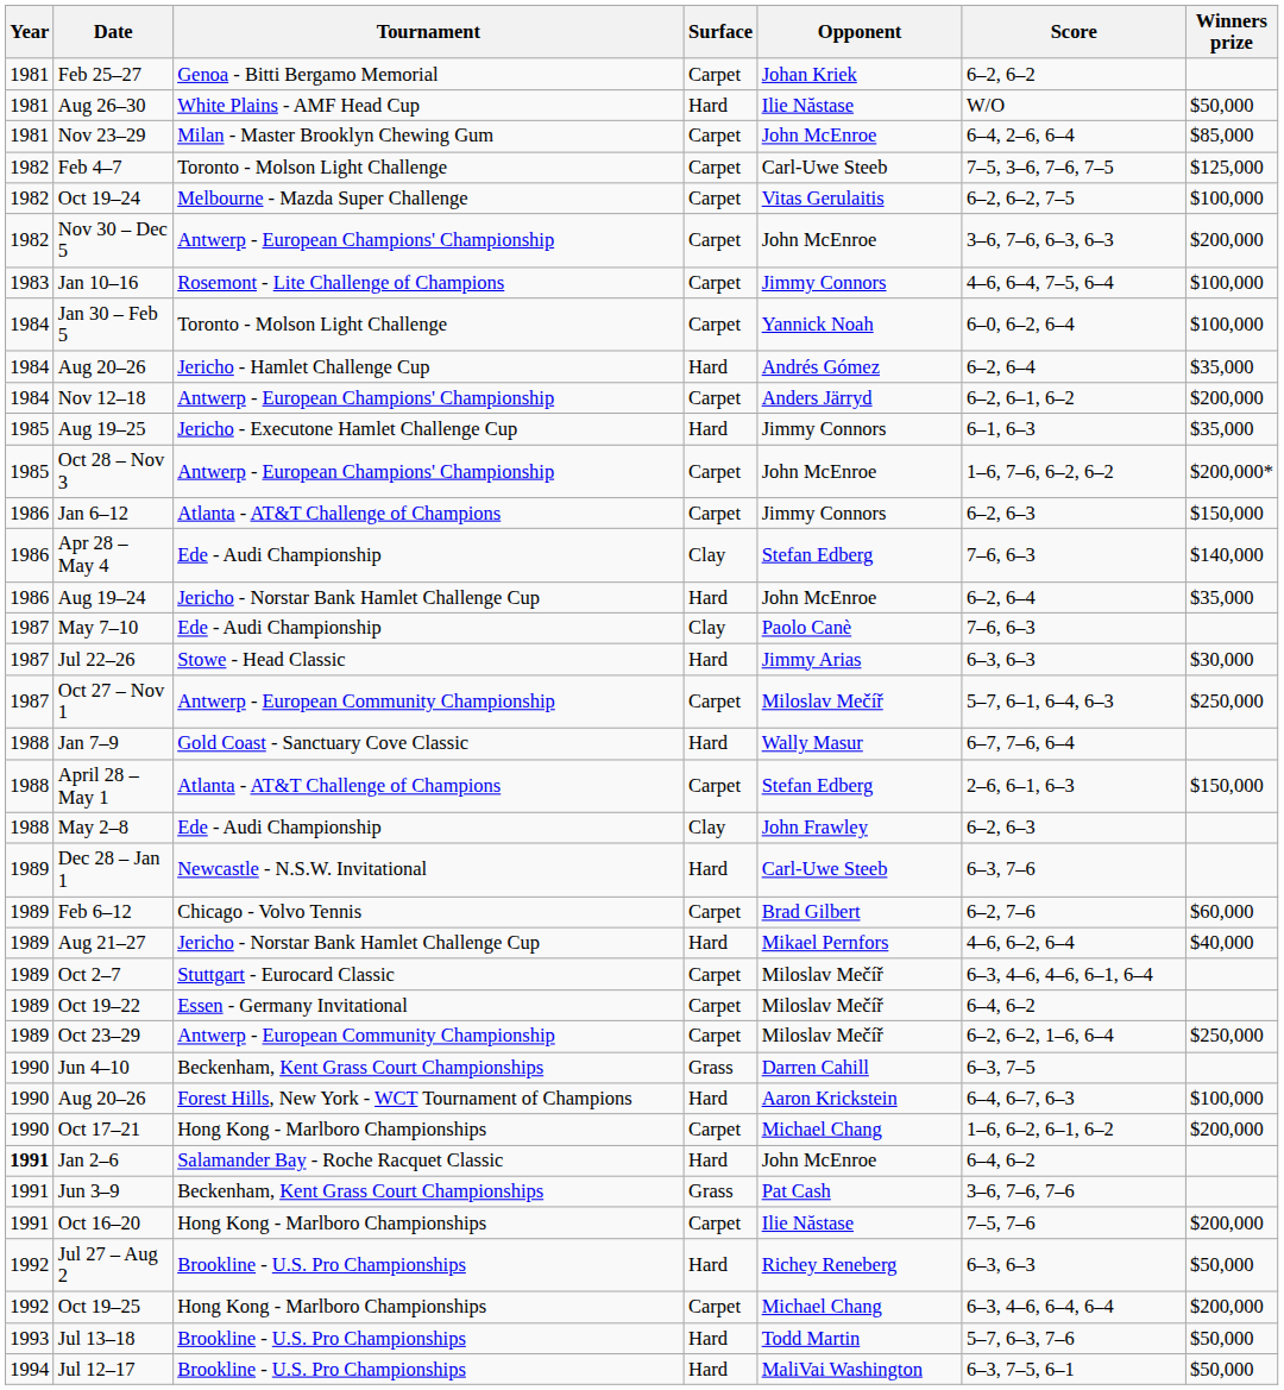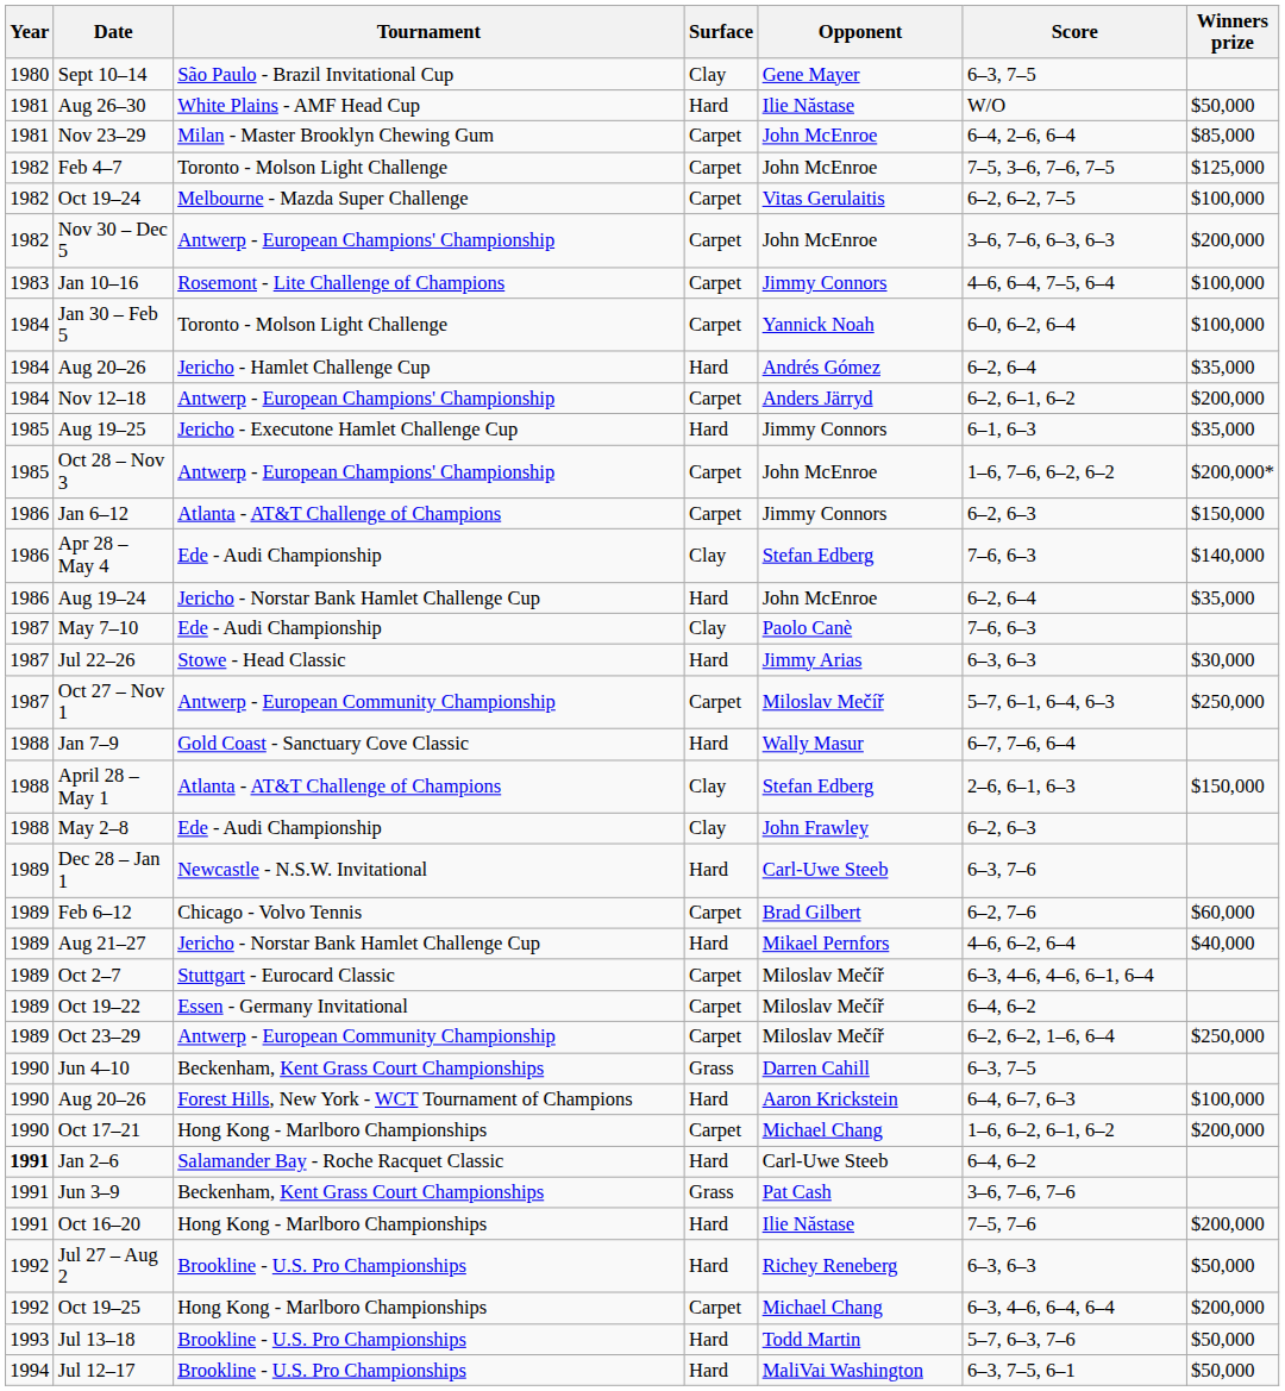 <table class="sortable wikitable">
 <tr>
 <th width=10>Year</th>
 <th width=90>Date</th>
 <th width=410>Tournament</th>
 <th width=40>Surface</th>
 <th width=160>Opponent</th>
 <th style="width:175px;" class="unsortable">Score</th>
 <th width=30>Winners prize</th>
 </tr>
 <tr>
-<td>1981</td>
-<td>Feb 25–27</td>
-<td><a href='#'>Genoa</a> - Bitti Bergamo Memorial</td>
-<td>Carpet</td>
-<td> <a href='#'>Johan Kriek</a></td>
-<td>6–2, 6–2</td>
+<td>1980</td>
+<td>Sept 10–14</td>
+<td><a href='#'>São Paulo</a> - Brazil Invitational Cup</td>
+<td>Clay</td>
+<td> <a href='#'>Gene Mayer</a></td>
+<td>6–3, 7–5</td>
 <td></td>
 </tr>
 <tr>
 <td>1981</td>
 <td>Aug 26–30</td>
 <td><a href='#'>White Plains</a> - AMF Head Cup </td>
 <td>Hard</td>
 <td> <a href='#'>Ilie Năstase</a></td>
 <td>W/O</td>
 <td>$50,000</td>
 </tr>
 <tr>
 <td>1981</td>
 <td>Nov 23–29</td>
 <td><a href='#'>Milan</a> - Master Brooklyn Chewing Gum</td>
 <td>Carpet</td>
 <td> <a href='#'>John McEnroe</a></td>
 <td>6–4, 2–6, 6–4</td>
 <td>$85,000</td>
 </tr>
 <tr>
 <td>1982</td>
 <td>Feb 4–7</td>
 <td>Toronto - Molson Light Challenge</td>
 <td>Carpet</td>
-<td> Carl-Uwe Steeb</td>
+<td> John McEnroe</td>
 <td>7–5, 3–6, 7–6, 7–5</td>
 <td>$125,000</td>
 </tr>
 <tr>
 <td>1982</td>
 <td>Oct 19–24</td>
 <td><a href='#'>Melbourne</a> - Mazda Super Challenge</td>
 <td>Carpet</td>
 <td> <a href='#'>Vitas Gerulaitis</a></td>
 <td>6–2, 6–2, 7–5</td>
 <td>$100,000</td>
 </tr>
 <tr>
 <td>1982</td>
 <td>Nov 30 – Dec 5</td>
 <td><a href='#'>Antwerp</a> - <a href='#'>European Champions' Championship</a></td>
 <td>Carpet</td>
 <td> John McEnroe</td>
 <td>3–6, 7–6, 6–3, 6–3</td>
 <td>$200,000</td>
 </tr>
 <tr>
 <td>1983</td>
 <td>Jan 10–16</td>
 <td><a href='#'>Rosemont</a> - <a href='#'>Lite Challenge of Champions</a></td>
 <td>Carpet</td>
 <td> <a href='#'>Jimmy Connors</a></td>
 <td>4–6, 6–4, 7–5, 6–4</td>
 <td>$100,000</td>
 </tr>
 <tr>
 <td>1984</td>
 <td>Jan 30 – Feb 5</td>
 <td>Toronto - Molson Light Challenge</td>
 <td>Carpet</td>
 <td> <a href='#'>Yannick Noah</a></td>
 <td>6–0, 6–2, 6–4</td>
 <td>$100,000</td>
 </tr>
 <tr>
 <td>1984</td>
 <td>Aug 20–26</td>
 <td><a href='#'>Jericho</a> - Hamlet Challenge Cup</td>
 <td>Hard</td>
 <td> <a href='#'>Andrés Gómez</a></td>
 <td>6–2, 6–4</td>
 <td>$35,000</td>
 </tr>
 <tr>
 <td>1984</td>
 <td>Nov 12–18</td>
 <td><a href='#'>Antwerp</a> - <a href='#'>European Champions' Championship</a></td>
 <td>Carpet</td>
 <td> <a href='#'>Anders Järryd</a></td>
 <td>6–2, 6–1, 6–2</td>
 <td>$200,000</td>
 </tr>
 <tr>
 <td>1985</td>
 <td>Aug 19–25</td>
 <td><a href='#'>Jericho</a> - Executone Hamlet Challenge Cup</td>
 <td>Hard</td>
 <td> Jimmy Connors</td>
 <td>6–1, 6–3</td>
 <td>$35,000</td>
 </tr>
 <tr>
 <td>1985</td>
 <td>Oct 28 – Nov 3</td>
 <td><a href='#'>Antwerp</a> - <a href='#'>European Champions' Championship</a></td>
 <td>Carpet</td>
 <td> John McEnroe</td>
 <td>1–6, 7–6, 6–2, 6–2</td>
 <td>$200,000*</td>
 </tr>
 <tr>
 <td>1986</td>
 <td>Jan 6–12</td>
 <td><a href='#'>Atlanta</a> - <a href='#'>AT&T Challenge of Champions</a></td>
 <td>Carpet</td>
 <td> Jimmy Connors</td>
 <td>6–2, 6–3</td>
 <td>$150,000</td>
 </tr>
 <tr>
 <td>1986</td>
 <td>Apr 28 – May 4</td>
 <td><a href='#'>Ede</a> - Audi Championship</td>
 <td>Clay</td>
 <td> <a href='#'>Stefan Edberg</a></td>
 <td>7–6, 6–3</td>
 <td>$140,000</td>
 </tr>
 <tr>
 <td>1986</td>
 <td>Aug 19–24</td>
 <td><a href='#'>Jericho</a> - Norstar Bank Hamlet Challenge Cup</td>
 <td>Hard</td>
 <td> John McEnroe</td>
 <td>6–2, 6–4</td>
 <td>$35,000</td>
 </tr>
 <tr>
 <td>1987</td>
 <td>May 7–10</td>
 <td><a href='#'>Ede</a> - Audi Championship</td>
 <td>Clay</td>
 <td> <a href='#'>Paolo Canè</a></td>
 <td>7–6, 6–3</td>
 <td></td>
 </tr>
 <tr>
 <td>1987</td>
 <td>Jul 22–26</td>
 <td><a href='#'>Stowe</a> - Head Classic</td>
 <td>Hard</td>
 <td> <a href='#'>Jimmy Arias</a></td>
 <td>6–3, 6–3</td>
 <td>$30,000</td>
 </tr>
 <tr>
 <td>1987</td>
 <td>Oct 27 – Nov 1</td>
 <td><a href='#'>Antwerp</a> - <a href='#'>European Community Championship</a></td>
 <td>Carpet</td>
 <td> <a href='#'>Miloslav Mečíř</a></td>
 <td>5–7, 6–1, 6–4, 6–3</td>
 <td>$250,000</td>
 </tr>
 <tr>
 <td>1988</td>
 <td>Jan 7–9</td>
 <td><a href='#'>Gold Coast</a> - Sanctuary Cove Classic</td>
 <td>Hard</td>
 <td> <a href='#'>Wally Masur</a></td>
 <td>6–7, 7–6, 6–4</td>
 <td></td>
 </tr>
 <tr>
 <td>1988</td>
 <td>April 28 – May 1</td>
 <td><a href='#'>Atlanta</a> - <a href='#'>AT&T Challenge of Champions</a></td>
-<td>Carpet</td>
+<td>Clay</td>
 <td> <a href='#'>Stefan Edberg</a></td>
 <td>2–6, 6–1, 6–3</td>
 <td>$150,000</td>
 </tr>
 <tr>
 <td>1988</td>
 <td>May 2–8</td>
 <td><a href='#'>Ede</a> - Audi Championship</td>
 <td>Clay</td>
 <td> <a href='#'>John Frawley</a></td>
 <td>6–2, 6–3</td>
 <td></td>
 </tr>
 <tr>
 <td>1989</td>
 <td>Dec 28 – Jan 1</td>
 <td><a href='#'>Newcastle</a> - N.S.W. Invitational</td>
 <td>Hard</td>
 <td> <a href='#'>Carl-Uwe Steeb</a></td>
 <td>6–3, 7–6</td>
 <td></td>
 </tr>
 <tr>
 <td>1989</td>
 <td>Feb 6–12</td>
 <td>Chicago - Volvo Tennis</td>
 <td>Carpet</td>
 <td> <a href='#'>Brad Gilbert</a></td>
 <td>6–2, 7–6</td>
 <td>$60,000</td>
 </tr>
 <tr>
 <td>1989</td>
 <td>Aug 21–27</td>
 <td><a href='#'>Jericho</a> - Norstar Bank Hamlet Challenge Cup</td>
 <td>Hard</td>
 <td> <a href='#'>Mikael Pernfors</a></td>
 <td>4–6, 6–2, 6–4</td>
 <td>$40,000</td>
 </tr>
 <tr>
 <td>1989</td>
 <td>Oct 2–7</td>
 <td><a href='#'>Stuttgart</a> - Eurocard Classic</td>
 <td>Carpet</td>
 <td> Miloslav Mečíř</td>
 <td>6–3, 4–6, 4–6, 6–1, 6–4</td>
 <td></td>
 </tr>
 <tr>
 <td>1989</td>
 <td>Oct 19–22</td>
 <td><a href='#'>Essen</a> - Germany Invitational</td>
 <td>Carpet</td>
 <td> Miloslav Mečíř</td>
 <td>6–4, 6–2</td>
 <td></td>
 </tr>
 <tr>
 <td>1989</td>
 <td>Oct 23–29</td>
 <td><a href='#'>Antwerp</a> - <a href='#'>European Community Championship</a></td>
 <td>Carpet</td>
 <td> Miloslav Mečíř</td>
 <td>6–2, 6–2, 1–6, 6–4</td>
 <td>$250,000</td>
 </tr>
 <tr>
 <td>1990</td>
 <td>Jun 4–10</td>
 <td>Beckenham, <a href='#'>Kent Grass Court Championships</a></td>
 <td>Grass</td>
 <td> <a href='#'>Darren Cahill</a></td>
 <td>6–3, 7–5</td>
 <td></td>
 </tr>
 <tr>
 <td>1990</td>
 <td>Aug 20–26</td>
 <td><a href='#'>Forest Hills</a>, New York -  <a href='#'>WCT</a> Tournament of Champions</td>
 <td>Hard</td>
 <td> <a href='#'>Aaron Krickstein</a></td>
 <td>6–4, 6–7, 6–3</td>
 <td>$100,000</td>
 </tr>
 <tr>
 <td>1990</td>
 <td>Oct 17–21</td>
 <td>Hong Kong - Marlboro Championships</td>
 <td>Carpet</td>
 <td> <a href='#'>Michael Chang</a></td>
 <td>1–6, 6–2, 6–1, 6–2</td>
 <td>$200,000</td>
 </tr>
 <tr>
 <td><strong>1991</strong></td>
 <td>Jan 2–6</td>
 <td><a href='#'>Salamander Bay</a> - Roche Racquet Classic</td>
 <td>Hard</td>
-<td> John McEnroe</td>
+<td> Carl-Uwe Steeb</td>
 <td>6–4, 6–2</td>
 <td></td>
 </tr>
 <tr>
 <td>1991</td>
 <td>Jun 3–9</td>
 <td>Beckenham, <a href='#'>Kent Grass Court Championships</a></td>
 <td>Grass</td>
 <td> <a href='#'>Pat Cash</a></td>
 <td>3–6, 7–6, 7–6</td>
 <td></td>
 </tr>
 <tr>
 <td>1991</td>
 <td>Oct 16–20</td>
 <td>Hong Kong - Marlboro Championships</td>
-<td>Carpet</td>
+<td>Hard</td>
 <td> <a href='#'>Ilie Năstase</a></td>
 <td>7–5, 7–6</td>
 <td>$200,000</td>
 </tr>
 <tr>
 <td>1992</td>
 <td>Jul 27 – Aug 2</td>
 <td><a href='#'>Brookline</a> - <a href='#'>U.S. Pro Championships</a></td>
 <td>Hard</td>
 <td> <a href='#'>Richey Reneberg</a></td>
 <td>6–3, 6–3</td>
 <td>$50,000</td>
 </tr>
 <tr>
 <td>1992</td>
 <td>Oct 19–25</td>
 <td>Hong Kong - Marlboro Championships</td>
 <td>Carpet</td>
 <td> <a href='#'>Michael Chang</a></td>
 <td>6–3, 4–6, 6–4, 6–4</td>
 <td>$200,000</td>
 </tr>
 <tr>
 <td>1993</td>
 <td>Jul 13–18</td>
 <td><a href='#'>Brookline</a> - <a href='#'>U.S. Pro Championships</a></td>
 <td>Hard</td>
 <td> <a href='#'>Todd Martin</a></td>
 <td>5–7, 6–3, 7–6</td>
 <td>$50,000</td>
 </tr>
 <tr>
 <td>1994</td>
 <td>Jul 12–17</td>
 <td><a href='#'>Brookline</a> - <a href='#'>U.S. Pro Championships</a></td>
 <td>Hard</td>
 <td> <a href='#'>MaliVai Washington</a></td>
 <td>6–3, 7–5, 6–1</td>
 <td>$50,000</td>
 </tr>
 </table>
